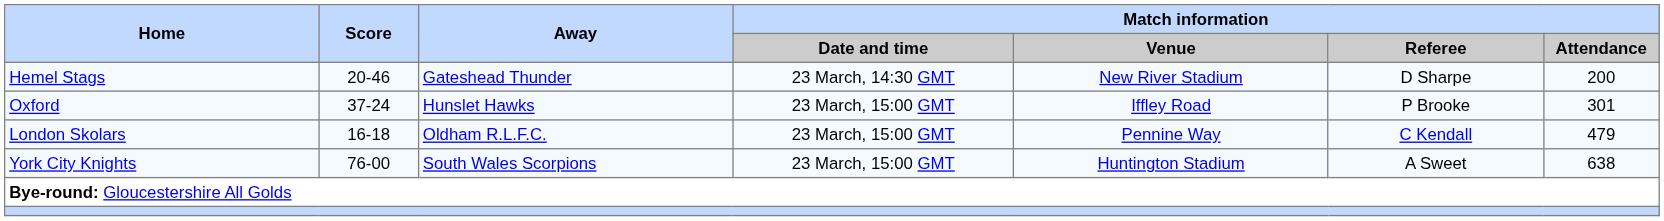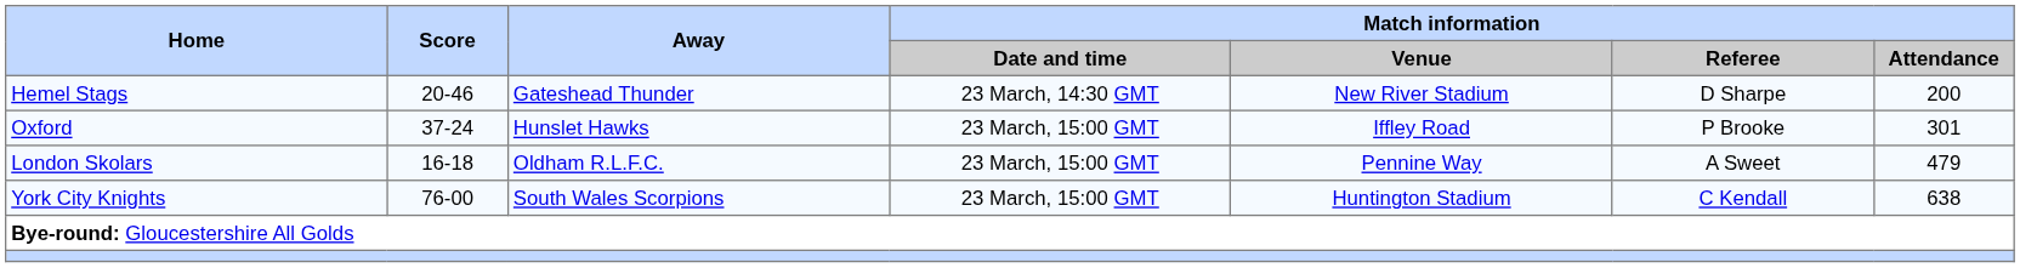 <table border=1 style="border-collapse:collapse; font-size:80%; text-align:center;" cellpadding=3 cellspacing=0 width=100%>
 <tr bgcolor=#C1D8FF>
 <th rowspan=2 width=19%>Home</th>
 <th rowspan=2 width=6%>Score</th>
 <th rowspan=2 width=19%>Away</th>
 <th colspan=6>Match information</th>
 </tr>
 <tr bgcolor=#CCCCCC>
 <th width=17%>Date and time</th>
 <th width=19%>Venue</th>
 <th width=13%>Referee</th>
 <th width=7%>Attendance</th>
 </tr>
 <tr bgcolor=#F5FAFF>
 <td align=left> <a href='#'>Hemel Stags</a></td>
 <td>20-46</td>
 <td align=left> <a href='#'>Gateshead Thunder</a></td>
 <td>23 March, 14:30 <a href='#'>GMT</a></td>
 <td><a href='#'>New River Stadium</a></td>
 <td>D Sharpe</td>
 <td>200</td>
 </tr>
 <tr bgcolor=#F5FAFF>
 <td align=left> <a href='#'>Oxford</a></td>
 <td>37-24</td>
 <td align=left> <a href='#'>Hunslet Hawks</a></td>
 <td>23 March, 15:00 <a href='#'>GMT</a></td>
 <td><a href='#'>Iffley Road</a></td>
 <td>P Brooke</td>
 <td>301</td>
 </tr>
 <tr bgcolor=#F5FAFF>
 <td align=left> <a href='#'>London Skolars</a></td>
 <td>16-18</td>
 <td align=left> <a href='#'>Oldham R.L.F.C.</a></td>
 <td>23 March, 15:00 <a href='#'>GMT</a></td>
 <td><a href='#'>Pennine Way</a></td>
-<td><a href='#'>C Kendall</a></td>
+<td>A Sweet</td>
 <td>479</td>
 </tr>
 <tr bgcolor=#F5FAFF>
 <td align=left> <a href='#'>York City Knights</a></td>
 <td>76-00</td>
 <td align=left> <a href='#'>South Wales Scorpions</a></td>
 <td>23 March, 15:00 <a href='#'>GMT</a></td>
 <td><a href='#'>Huntington Stadium</a></td>
-<td>A Sweet</td>
+<td><a href='#'>C Kendall</a></td>
 <td>638</td>
 </tr>
 <tr>
 <td colspan="7" align="left"><strong>Bye-round:</strong>  <a href='#'>Gloucestershire All Golds</a></td>
 </tr>
 <tr bgcolor=#C1D8FF>
 <th colspan=12></th>
 </tr>
 </table>
